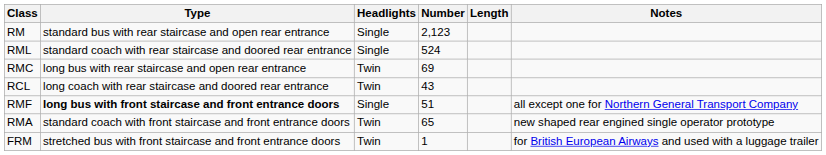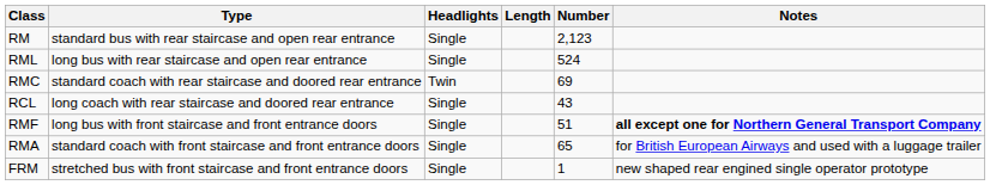 <table class="wikitable sortable">
 <tr>
 <th>Class</th>
 <th>Type</th>
 <th>Headlights</th>
+<th>Length</th>
 <th>Number</th>
-<th>Length</th>
 <th>Notes</th>
 </tr>
 <tr>
 <td>RM</td>
 <td>standard bus with rear staircase and open rear entrance</td>
 <td>Single</td>
+<td></td>
 <td>2,123</td>
-<td></td>
 <td></td>
 </tr>
 <tr>
 <td>RML</td>
-<td>standard coach with rear staircase and doored rear entrance</td>
+<td>long bus with rear staircase and open rear entrance</td>
 <td>Single</td>
+<td></td>
 <td>524</td>
-<td></td>
 <td></td>
 </tr>
 <tr>
 <td>RMC</td>
-<td>long bus with rear staircase and open rear entrance</td>
+<td>standard coach with rear staircase and doored rear entrance</td>
 <td>Twin</td>
+<td></td>
 <td>69</td>
-<td></td>
 <td></td>
 </tr>
 <tr>
 <td>RCL</td>
 <td>long coach with rear staircase and doored rear entrance</td>
-<td>Twin</td>
+<td>Single</td>
+<td></td>
 <td>43</td>
-<td></td>
 <td></td>
 </tr>
 <tr>
 <td>RMF</td>
-<td><strong>long bus with front staircase and front entrance doors</strong></td>
+<td>long bus with front staircase and front entrance doors</td>
 <td>Single</td>
+<td></td>
 <td>51</td>
-<td></td>
-<td>all except one for <a href='#'>Northern General Transport Company</a></td>
+<td><strong>all except one for <a href='#'>Northern General Transport Company</a></strong></td>
 </tr>
 <tr>
 <td>RMA</td>
 <td>standard coach with front staircase and front entrance doors</td>
-<td>Twin</td>
+<td>Single</td>
+<td></td>
 <td>65</td>
-<td></td>
-<td>new shaped rear engined single operator prototype</td>
+<td>for <a href='#'>British European Airways</a> and used with a luggage trailer</td>
 </tr>
 <tr>
 <td>FRM</td>
 <td>stretched bus with front staircase and front entrance doors</td>
-<td>Twin</td>
+<td>Single</td>
+<td></td>
 <td>1</td>
-<td></td>
-<td>for <a href='#'>British European Airways</a> and used with a luggage trailer</td>
+<td>new shaped rear engined single operator prototype</td>
 </tr>
 </table>
